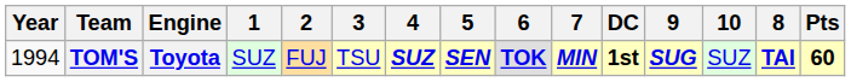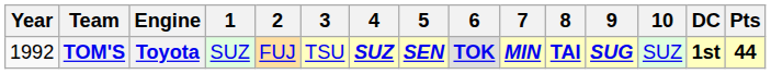 <table class="wikitable" style="text-align:center; font-size:90%">
 <tr>
 <th>Year</th>
 <th>Team</th>
 <th>Engine</th>
 <th>1</th>
 <th>2</th>
 <th>3</th>
 <th>4</th>
 <th>5</th>
 <th>6</th>
 <th>7</th>
-<th>DC</th>
+<th>8</th>
 <th>9</th>
 <th>10</th>
-<th>8</th>
+<th>DC</th>
 <th>Pts</th>
 </tr>
 <tr>
-<td>1994</td>
+<td>1992</td>
 <th><a href='#'>TOM'S</a></th>
 <th><a href='#'>Toyota</a></th>
 <td style="background:#DFFFDF;"><a href='#'>SUZ</a><br></td>
 <td style="background:#FFDF9F;"><a href='#'>FUJ</a><br></td>
 <td style="background:#FFFFBF;"><a href='#'>TSU</a><br></td>
 <td style="background:#FFFFBF;"><strong><em><a href='#'>SUZ</a></em></strong><br></td>
 <td style="background:#FFFFBF;"><strong><em><a href='#'>SEN</a></em></strong><br></td>
 <td style="background:#DFDFDF;"><strong><a href='#'>TOK</a></strong><br></td>
 <td style="background:#FFFFBF;"><strong><em><a href='#'>MIN</a></em><br></strong></td>
-<th style="background:#FFFFBF;">1st</th>
+<td style="background:#FFFFBF;"><strong><a href='#'>TAI</a></strong><br></td>
 <td style="background:#FFFFBF;"><strong><em><a href='#'>SUG</a></em></strong><br></td>
 <td style="background:#DFFFDF;"><a href='#'>SUZ</a><br></td>
-<td style="background:#FFFFBF;"><strong><a href='#'>TAI</a></strong><br></td>
-<th style="background:#FFFFBF;">60</th>
+<th style="background:#FFFFBF;">1st</th>
+<th style="background:#FFFFBF;">44</th>
 </tr>
 </table>
